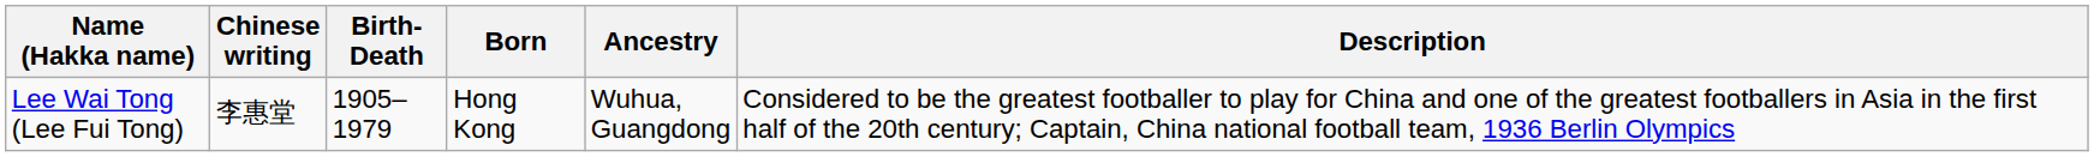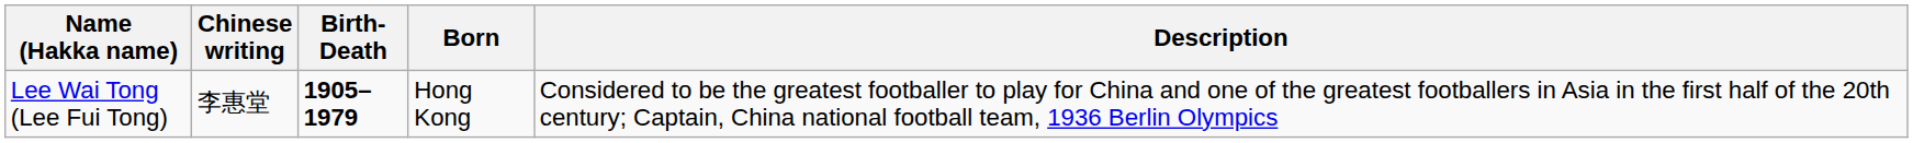 <table class="wikitable">
 <tr>
 <th width="115">Name<br>(Hakka name)</th>
 <th width="60">Chinese writing</th>
 <th width="65">Birth-Death</th>
 <th width="75">Born</th>
-<th width="75">Ancestry</th>
 <th>Description</th>
 </tr>
 <tr>
 <td><a href='#'>Lee Wai Tong</a><br>(Lee Fui Tong)</td>
 <td>李惠堂</td>
-<td>1905–1979</td>
+<td><strong>1905–1979</strong></td>
 <td>Hong Kong</td>
-<td>Wuhua, Guangdong</td>
 <td>Considered to be the greatest footballer to play for China and one of the greatest footballers in Asia in the first half of the 20th century; Captain, China national football team, <a href='#'>1936 Berlin Olympics</a></td>
 </tr>
 </table>
